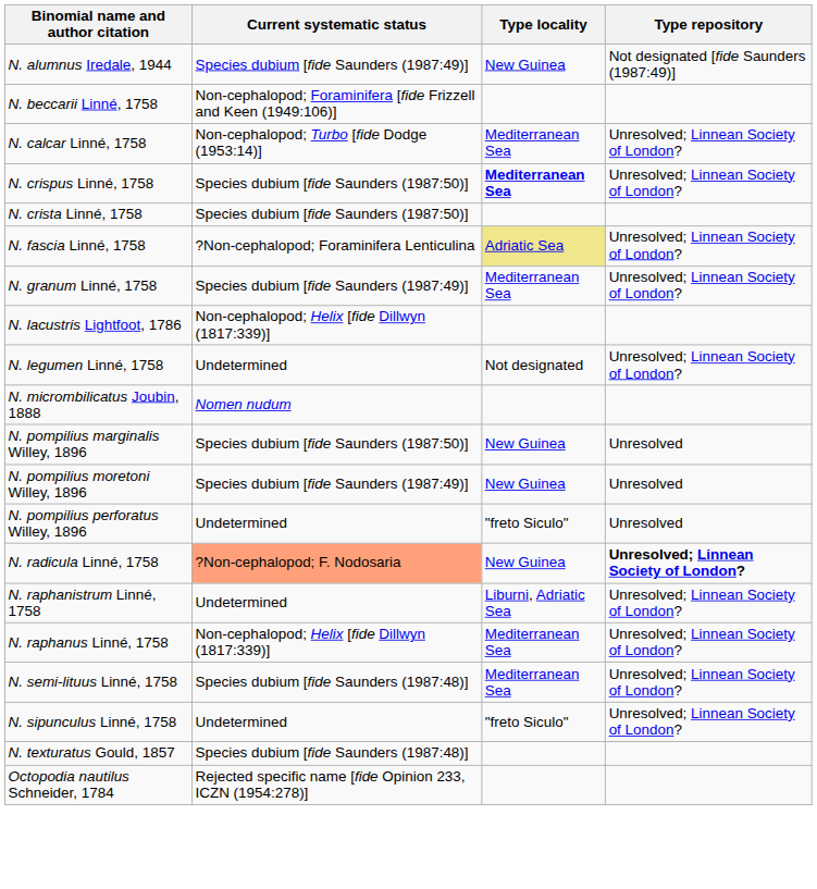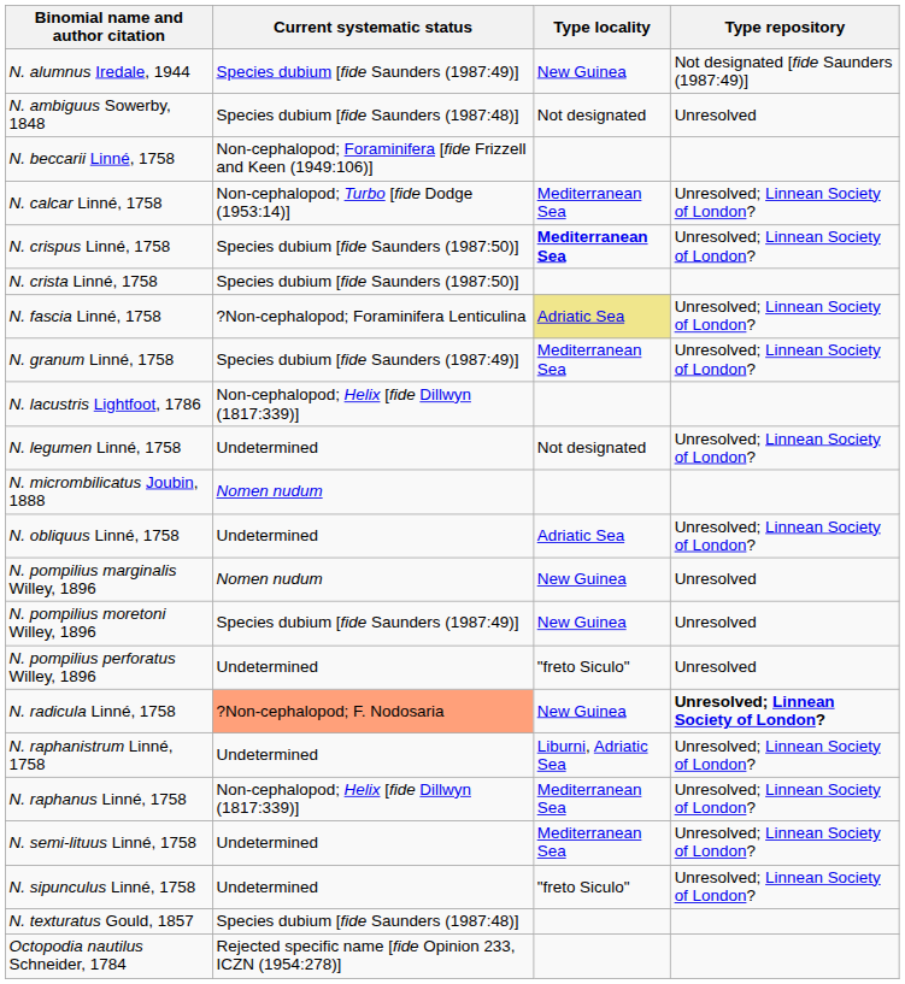 <table class="wikitable sortable" style="width: 100%; text-align: left;">
 <tr>
 <th>Binomial name and author citation</th>
 <th>Current systematic status</th>
 <th>Type locality</th>
 <th>Type repository</th>
 </tr>
 <tr>
 <td><em>N. alumnus</em> <a href='#'>Iredale</a>, 1944</td>
 <td><a href='#'>Species dubium</a> [<em>fide</em> Saunders (1987:49)]</td>
 <td><a href='#'>New Guinea</a></td>
 <td>Not designated [<em>fide</em> Saunders (1987:49)]</td>
+</tr>
+<tr>
+<td><em>N. ambiguus</em> Sowerby, 1848</td>
+<td>Species dubium [<em>fide</em> Saunders (1987:48)]</td>
+<td>Not designated</td>
+<td>Unresolved</td>
 </tr>
 <tr>
 <td><em>N. beccarii</em> <a href='#'>Linné</a>, 1758</td>
 <td>Non-cephalopod; <a href='#'>Foraminifera</a> [<em>fide</em> Frizzell and Keen (1949:106)]</td>
 <td></td>
 <td></td>
 </tr>
 <tr>
 <td><em>N. calcar</em> Linné, 1758</td>
 <td>Non-cephalopod; <em><a href='#'>Turbo</a></em> [<em>fide</em> Dodge (1953:14)]</td>
 <td><a href='#'>Mediterranean Sea</a></td>
 <td>Unresolved; <a href='#'>Linnean Society of London</a>?</td>
 </tr>
 <tr>
 <td><em>N. crispus</em> Linné, 1758</td>
 <td>Species dubium [<em>fide</em> Saunders (1987:50)]</td>
 <td><strong><a href='#'>Mediterranean Sea</a></strong></td>
 <td>Unresolved; <a href='#'>Linnean Society of London</a>?</td>
 </tr>
 <tr>
 <td><em>N. crista</em> Linné, 1758</td>
 <td>Species dubium [<em>fide</em> Saunders (1987:50)]</td>
 <td></td>
 <td></td>
 </tr>
 <tr>
 <td><em>N. fascia</em> Linné, 1758</td>
 <td>?Non-cephalopod; Foraminifera Lenticulina</td>
 <td style="background: khaki;"><a href='#'>Adriatic Sea</a></td>
 <td>Unresolved; <a href='#'>Linnean Society of London</a>?</td>
 </tr>
 <tr>
 <td><em>N. granum</em> Linné, 1758</td>
 <td>Species dubium [<em>fide</em> Saunders (1987:49)]</td>
 <td><a href='#'>Mediterranean Sea</a></td>
 <td>Unresolved; <a href='#'>Linnean Society of London</a>?</td>
 </tr>
 <tr>
 <td><em>N. lacustris</em> <a href='#'>Lightfoot</a>, 1786</td>
 <td>Non-cephalopod; <em><a href='#'>Helix</a></em> [<em>fide</em> <a href='#'>Dillwyn</a> (1817:339)]</td>
 <td></td>
 <td></td>
 </tr>
 <tr>
 <td><em>N. legumen</em> Linné, 1758</td>
 <td>Undetermined</td>
 <td>Not designated</td>
 <td>Unresolved; <a href='#'>Linnean Society of London</a>?</td>
 </tr>
 <tr>
 <td><em>N. micrombilicatus</em> <a href='#'>Joubin</a>, 1888</td>
 <td><em><a href='#'>Nomen nudum</a></em></td>
 <td></td>
 <td></td>
 </tr>
 <tr>
+<td><em>N. obliquus</em> Linné, 1758</td>
+<td>Undetermined</td>
+<td><a href='#'>Adriatic Sea</a></td>
+<td>Unresolved; <a href='#'>Linnean Society of London</a>?</td>
+</tr>
+<tr>
 <td><em>N. pompilius marginalis</em> Willey, 1896</td>
-<td>Species dubium [<em>fide</em> Saunders (1987:50)]</td>
+<td><em>Nomen nudum</em></td>
 <td><a href='#'>New Guinea</a></td>
 <td>Unresolved</td>
 </tr>
 <tr>
 <td><em>N. pompilius moretoni</em> Willey, 1896</td>
 <td>Species dubium [<em>fide</em> Saunders (1987:49)]</td>
 <td><a href='#'>New Guinea</a></td>
 <td>Unresolved</td>
 </tr>
 <tr>
 <td><em>N. pompilius perforatus</em> Willey, 1896</td>
 <td>Undetermined</td>
 <td>"freto Siculo"</td>
 <td>Unresolved</td>
 </tr>
 <tr>
 <td><em>N. radicula</em> Linné, 1758</td>
 <td style="background: lightsalmon;">?Non-cephalopod; F. Nodosaria</td>
 <td><a href='#'>New Guinea</a></td>
 <td><strong>Unresolved; <a href='#'>Linnean Society of London</a>?</strong></td>
 </tr>
 <tr>
 <td><em>N. raphanistrum</em> Linné, 1758</td>
 <td>Undetermined</td>
 <td><a href='#'>Liburni</a>, <a href='#'>Adriatic Sea</a></td>
 <td>Unresolved; <a href='#'>Linnean Society of London</a>?</td>
 </tr>
 <tr>
 <td><em>N. raphanus</em> Linné, 1758</td>
 <td>Non-cephalopod; <em><a href='#'>Helix</a></em> [<em>fide</em> <a href='#'>Dillwyn</a> (1817:339)]</td>
 <td><a href='#'>Mediterranean Sea</a></td>
 <td>Unresolved; <a href='#'>Linnean Society of London</a>?</td>
 </tr>
 <tr>
 <td><em>N. semi-lituus</em> Linné, 1758</td>
-<td>Species dubium [<em>fide</em> Saunders (1987:48)]</td>
+<td>Undetermined</td>
 <td><a href='#'>Mediterranean Sea</a></td>
 <td>Unresolved; <a href='#'>Linnean Society of London</a>?</td>
 </tr>
 <tr>
 <td><em>N. sipunculus</em> Linné, 1758</td>
 <td>Undetermined</td>
 <td>"freto Siculo"</td>
 <td>Unresolved; <a href='#'>Linnean Society of London</a>?</td>
 </tr>
 <tr>
 <td><em>N. texturatus</em> Gould, 1857</td>
 <td>Species dubium [<em>fide</em> Saunders (1987:48)]</td>
 <td></td>
 <td></td>
 </tr>
 <tr>
 <td><em>Octopodia nautilus</em> Schneider, 1784</td>
 <td>Rejected specific name [<em>fide</em> Opinion 233, ICZN (1954:278)]</td>
 <td></td>
 <td></td>
 </tr>
 </table>
